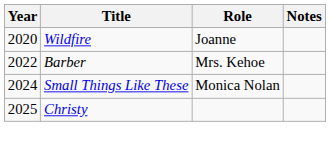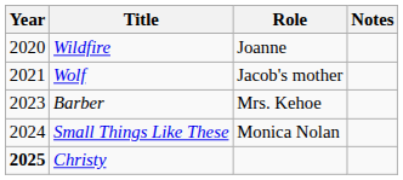 <table class="wikitable plainrowheaders sortable">
 <tr>
 <th scope="col">Year</th>
 <th scope="col">Title</th>
 <th scope="col">Role</th>
 <th scope="col" class="unsortable">Notes</th>
 </tr>
 <tr>
 <td>2020</td>
 <td><em><a href='#'>Wildfire</a></em></td>
 <td>Joanne</td>
 <td></td>
 </tr>
 <tr>
-<td>2022</td>
+<td>2021</td>
+<td><em><a href='#'>Wolf</a></em></td>
+<td>Jacob's mother</td>
+<td></td>
+</tr>
+<tr>
+<td>2023</td>
 <td><em>Barber</em></td>
 <td>Mrs. Kehoe</td>
 <td></td>
 </tr>
 <tr>
 <td>2024</td>
 <td><em><a href='#'>Small Things Like These</a></em></td>
 <td>Monica Nolan</td>
 <td></td>
 </tr>
 <tr>
-<td>2025</td>
+<td><strong>2025</strong></td>
 <td><em><a href='#'>Christy</a></em></td>
 <td></td>
 <td></td>
 </tr>
 </table>
